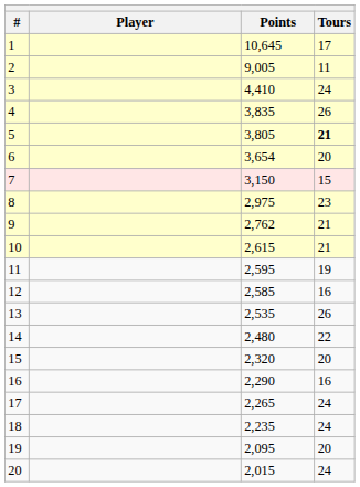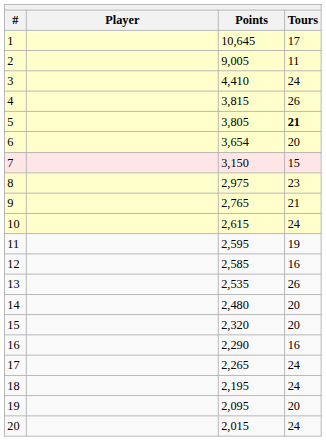 <table class="wikitable" style="font-size:95%">
 <tr>
 <th colspan="5"></th>
 </tr>
 <tr>
 <th width="20">#</th>
 <th width="230">Player</th>
 <th width="75">Points</th>
 <th width="15">Tours</th>
 </tr>
 <tr bgcolor="#ffffcc">
 <td>1</td>
 <td align="left"></td>
 <td>10,645</td>
 <td>17</td>
 </tr>
 <tr bgcolor="#ffffcc">
 <td>2</td>
 <td align="left"></td>
 <td>9,005</td>
 <td>11</td>
 </tr>
 <tr bgcolor="#ffffcc">
 <td>3</td>
 <td align="left"></td>
 <td>4,410</td>
 <td>24</td>
 </tr>
 <tr bgcolor="#ffffcc">
 <td>4</td>
 <td align="left"></td>
-<td>3,835</td>
+<td>3,815</td>
 <td>26</td>
 </tr>
 <tr bgcolor="#ffffcc">
 <td>5</td>
 <td align="left"></td>
 <td>3,805</td>
 <td><strong>21</strong></td>
 </tr>
 <tr bgcolor="#ffffcc">
 <td>6</td>
 <td align="left"></td>
 <td>3,654</td>
 <td>20</td>
 </tr>
 <tr bgcolor="FFE6E6">
 <td>7</td>
 <td align="left"></td>
 <td>3,150</td>
 <td>15</td>
 </tr>
 <tr bgcolor="#ffffcc">
 <td>8</td>
 <td align="left"></td>
 <td>2,975</td>
 <td>23</td>
 </tr>
 <tr bgcolor="#ffffcc">
 <td>9</td>
 <td align="left"></td>
-<td>2,762</td>
+<td>2,765</td>
 <td>21</td>
 </tr>
 <tr bgcolor="#ffffcc">
 <td>10</td>
 <td align="left"></td>
 <td>2,615</td>
-<td>21</td>
+<td>24</td>
 </tr>
 <tr>
 <td>11</td>
 <td align="left"></td>
 <td>2,595</td>
 <td>19</td>
 </tr>
 <tr>
 <td>12</td>
 <td align="left"></td>
 <td>2,585</td>
 <td>16</td>
 </tr>
 <tr>
 <td>13</td>
 <td align="left"></td>
 <td>2,535</td>
 <td>26</td>
 </tr>
 <tr>
 <td>14</td>
 <td align="left"></td>
 <td>2,480</td>
-<td>22</td>
+<td>20</td>
 </tr>
 <tr>
 <td>15</td>
 <td align="left"></td>
 <td>2,320</td>
 <td>20</td>
 </tr>
 <tr>
 <td>16</td>
 <td align="left"></td>
 <td>2,290</td>
 <td>16</td>
 </tr>
 <tr>
 <td>17</td>
 <td align="left"></td>
 <td>2,265</td>
 <td>24</td>
 </tr>
 <tr>
 <td>18</td>
 <td align="left"></td>
-<td>2,235</td>
+<td>2,195</td>
 <td>24</td>
 </tr>
 <tr>
 <td>19</td>
 <td align="left"></td>
 <td>2,095</td>
 <td>20</td>
 </tr>
 <tr>
 <td>20</td>
 <td align="left"></td>
 <td>2,015</td>
 <td>24</td>
 </tr>
 </table>
